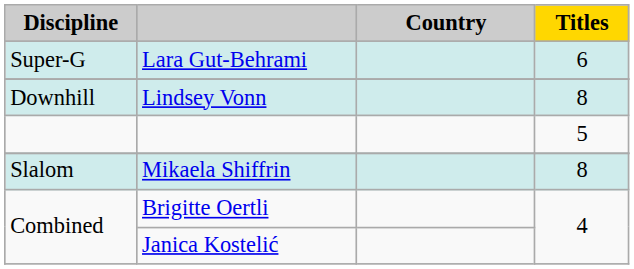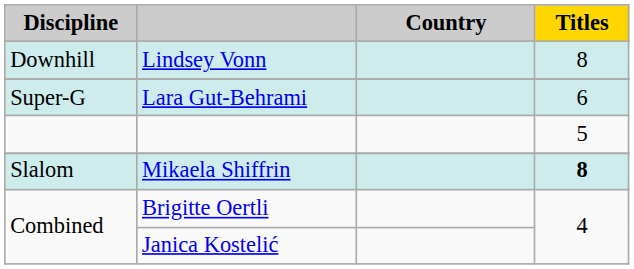 <table class="wikitable" width=30% style="font-size:85%; text-align:left">
 <tr style="background:#ccc; text-align:center;">
 <th style="background-color: #ccc;" width="40">Discipline</th>
 <th style="background-color: #ccc;" width="100"></th>
 <th style="background-color: #ccc;" width="80">Country</th>
 <th style="background:gold; width:15%">Titles</th>
 </tr>
 <tr style="background:#CFECEC">
+<td>Downhill</td>
+<td><a href='#'>Lindsey Vonn</a></td>
+<td></td>
+<td align=center>8</td>
+</tr>
+<tr>
+</tr>
+<tr style="background:#CFECEC">
 <td>Super-G</td>
 <td><a href='#'>Lara Gut-Behrami</a></td>
 <td></td>
 <td align=center>6</td>
-</tr>
-<tr>
-</tr>
-<tr style="background:#CFECEC">
-<td>Downhill</td>
-<td><a href='#'>Lindsey Vonn</a></td>
-<td></td>
-<td align=center>8</td>
 </tr>
 <tr>
 <td></td>
 <td></td>
 <td>  </td>
 <td align=center>5</td>
 </tr>
 <tr>
 </tr>
 <tr style="background:#CFECEC">
 <td>Slalom</td>
 <td><a href='#'>Mikaela Shiffrin</a></td>
 <td></td>
-<td align=center>8</td>
+<td align=center><strong>8</strong></td>
 </tr>
 <tr>
 <td rowspan=2>Combined</td>
 <td><a href='#'>Brigitte Oertli</a></td>
 <td>  </td>
 <td rowspan=2 align=center>4</td>
 </tr>
 <tr>
 <td><a href='#'>Janica Kostelić</a></td>
 <td></td>
 </tr>
 </table>
